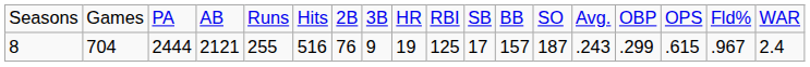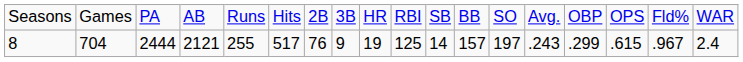 <table class="wikitable">
 <tr>
 <td>Seasons</td>
 <td>Games</td>
 <td><a href='#'>PA</a></td>
 <td><a href='#'>AB</a></td>
 <td><a href='#'>Runs</a></td>
 <td><a href='#'>Hits</a></td>
 <td><a href='#'>2B</a></td>
 <td><a href='#'>3B</a></td>
 <td><a href='#'>HR</a></td>
 <td><a href='#'>RBI</a></td>
 <td><a href='#'>SB</a></td>
 <td><a href='#'>BB</a></td>
 <td><a href='#'>SO</a></td>
 <td><a href='#'>Avg.</a></td>
 <td><a href='#'>OBP</a></td>
 <td><a href='#'>OPS</a></td>
 <td><a href='#'>Fld%</a></td>
 <td><a href='#'>WAR</a></td>
 </tr>
 <tr>
 <td>8</td>
 <td>704</td>
 <td>2444</td>
 <td>2121</td>
 <td>255</td>
-<td>516</td>
+<td>517</td>
 <td>76</td>
 <td>9</td>
 <td>19</td>
 <td>125</td>
-<td>17</td>
+<td>14</td>
 <td>157</td>
-<td>187</td>
+<td>197</td>
 <td>.243</td>
 <td>.299</td>
 <td>.615</td>
 <td>.967</td>
 <td>2.4</td>
 </tr>
 </table>
